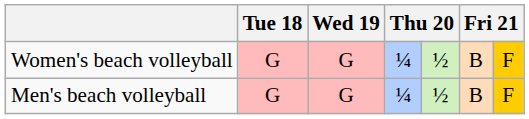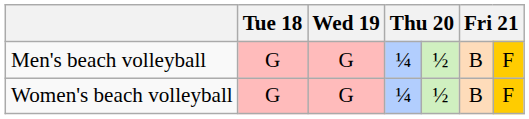 <table class="wikitable" style="margin:0.5em auto; font-size:90%; line-height:1.25em; text-align:center;">
 <tr>
 <th></th>
 <th>Tue 18</th>
 <th>Wed 19</th>
 <th colspan=2>Thu 20</th>
 <th colspan=2>Fri 21</th>
+</tr>
+<tr>
+<td style="text-align:left;">Men's beach volleyball</td>
+<td style="background-color:#FFBBBB;">G</td>
+<td style="background-color:#FFBBBB;">G</td>
+<td style="background-color:#b2cefe;">¼</td>
+<td style="background-color:#D0F0C0;">½</td>
+<td style="background-color:#FEDCBA;">B</td>
+<td style="background-color:#FFCC00;">F</td>
 </tr>
 <tr>
 <td style="text-align:left;">Women's beach volleyball</td>
 <td style="background-color:#FFBBBB;">G</td>
 <td style="background-color:#FFBBBB;">G</td>
 <td style="background-color:#b2cefe;">¼</td>
 <td style="background-color:#D0F0C0;">½</td>
 <td style="background-color:#FEDCBA;">B</td>
 <td style="background-color:#FFCC00;">F</td>
 </tr>
-<tr>
-<td style="text-align:left;">Men's beach volleyball</td>
-<td style="background-color:#FFBBBB;">G</td>
-<td style="background-color:#FFBBBB;">G</td>
-<td style="background-color:#b2cefe;">¼</td>
-<td style="background-color:#D0F0C0;">½</td>
-<td style="background-color:#FEDCBA;">B</td>
-<td style="background-color:#FFCC00;">F</td>
-</tr>
 </table>
